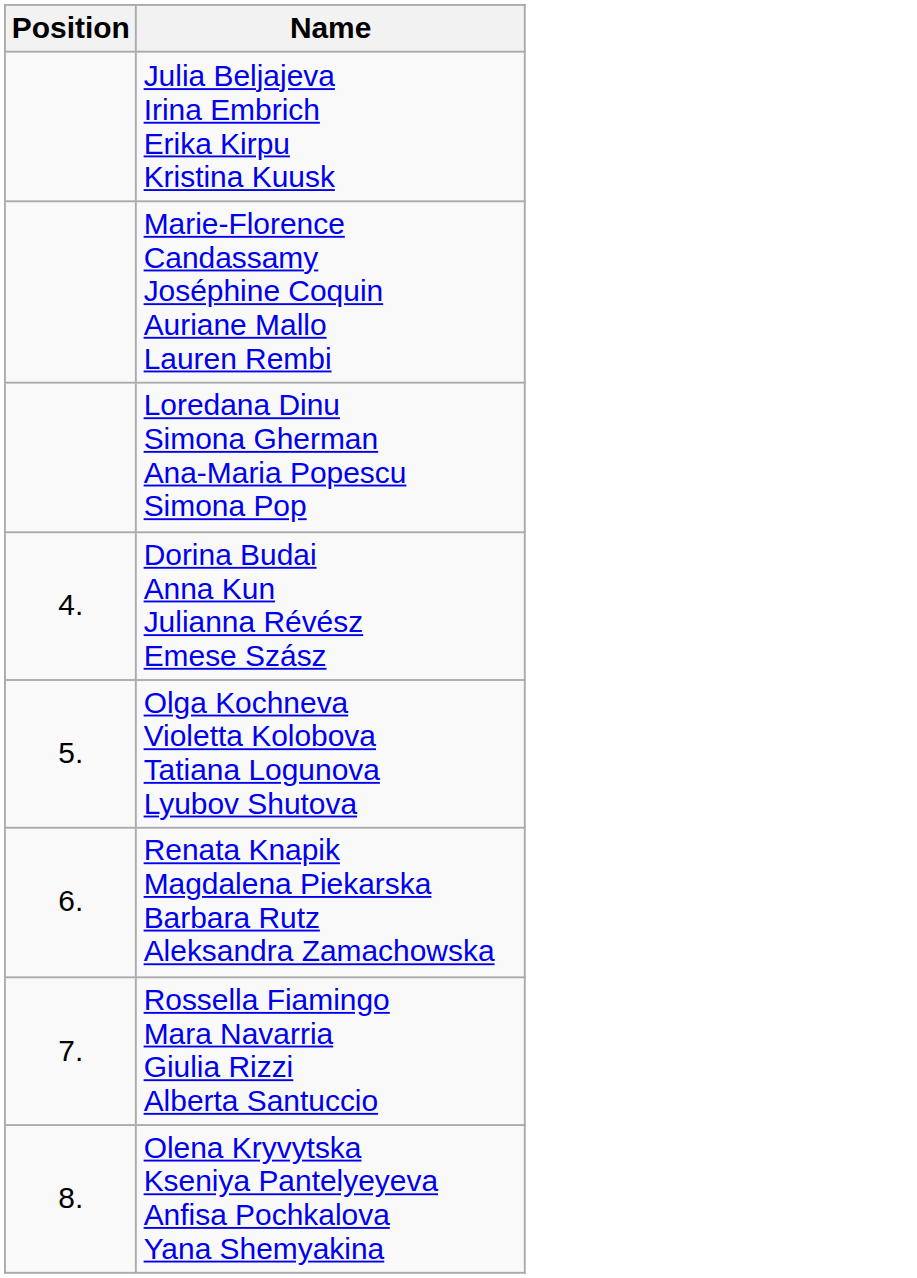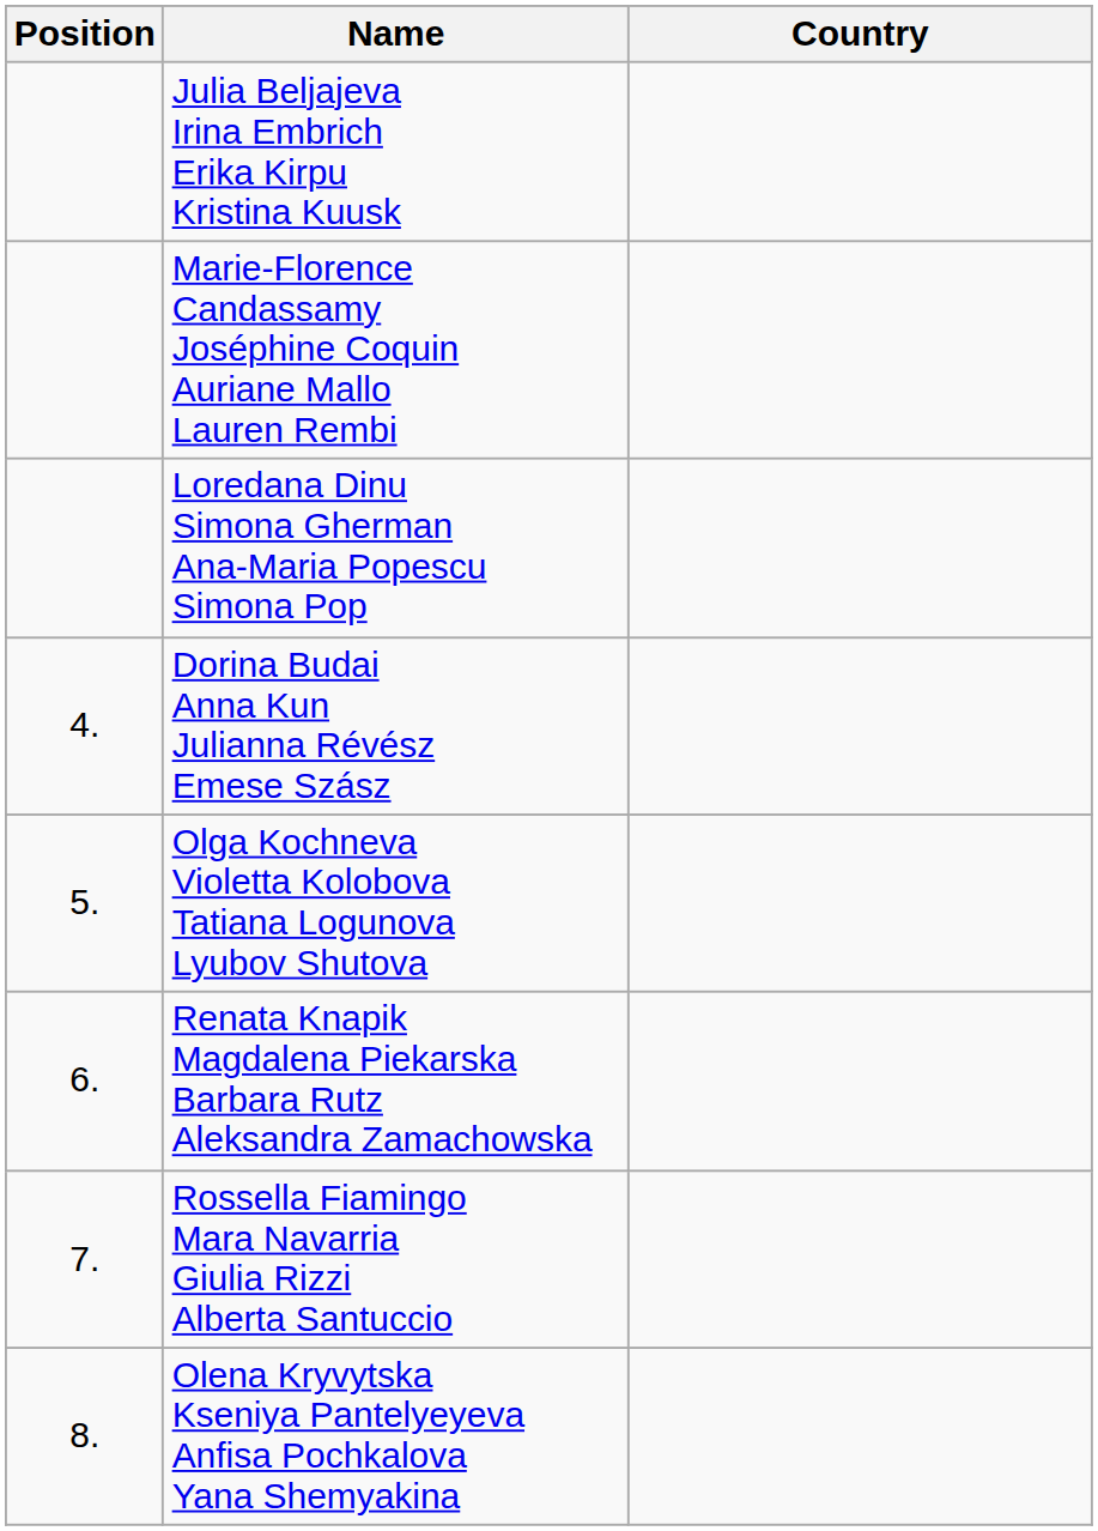 <table class="wikitable">
 <tr>
 <th width="20">Position</th>
 <th width="200">Name</th>
+<th width="200">Country</th>
 </tr>
 <tr>
 <td align="center"></td>
 <td><a href='#'>Julia Beljajeva</a><br><a href='#'>Irina Embrich</a><br><a href='#'>Erika Kirpu</a><br><a href='#'>Kristina Kuusk</a></td>
+<td></td>
 </tr>
 <tr>
 <td align="center"></td>
 <td><a href='#'>Marie-Florence Candassamy</a><br><a href='#'>Joséphine Coquin</a><br><a href='#'>Auriane Mallo</a><br><a href='#'>Lauren Rembi</a></td>
+<td></td>
 </tr>
 <tr>
 <td align="center"></td>
 <td><a href='#'>Loredana Dinu</a><br><a href='#'>Simona Gherman</a><br><a href='#'>Ana-Maria Popescu</a><br><a href='#'>Simona Pop</a></td>
+<td></td>
 </tr>
 <tr>
 <td align="center">4.</td>
 <td><a href='#'>Dorina Budai</a><br><a href='#'>Anna Kun</a><br><a href='#'>Julianna Révész</a><br><a href='#'>Emese Szász</a></td>
+<td></td>
 </tr>
 <tr>
 <td align="center">5.</td>
 <td><a href='#'>Olga Kochneva</a><br><a href='#'>Violetta Kolobova</a><br><a href='#'>Tatiana Logunova</a><br><a href='#'>Lyubov Shutova</a></td>
+<td></td>
 </tr>
 <tr>
 <td align="center">6.</td>
 <td><a href='#'>Renata Knapik</a><br><a href='#'>Magdalena Piekarska</a><br><a href='#'>Barbara Rutz</a><br><a href='#'>Aleksandra Zamachowska</a></td>
+<td></td>
 </tr>
 <tr>
 <td align="center">7.</td>
 <td><a href='#'>Rossella Fiamingo</a><br><a href='#'>Mara Navarria</a><br><a href='#'>Giulia Rizzi</a><br><a href='#'>Alberta Santuccio</a></td>
+<td></td>
 </tr>
 <tr>
 <td align="center">8.</td>
 <td><a href='#'>Olena Kryvytska</a><br><a href='#'>Kseniya Pantelyeyeva</a><br><a href='#'>Anfisa Pochkalova</a><br><a href='#'>Yana Shemyakina</a></td>
+<td></td>
 </tr>
 </table>
